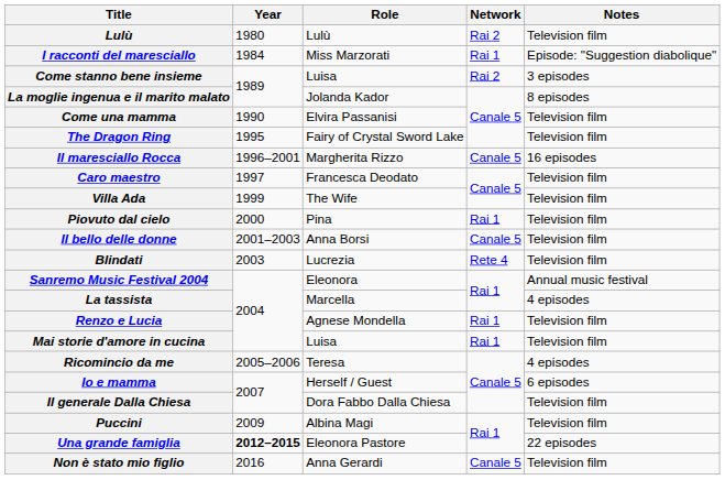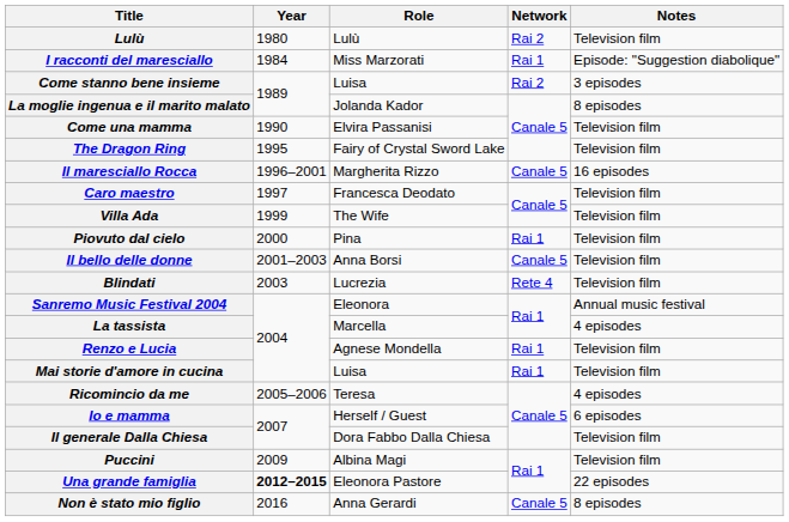 <table class="wikitable plainrowheaders sortable">
 <tr>
 <th scope="col">Title</th>
 <th scope="col">Year</th>
 <th scope="col">Role</th>
 <th scope="col">Network</th>
 <th scope="col" class="unsortable">Notes</th>
 </tr>
 <tr>
 <th scope="row"><em>Lulù</em></th>
 <td>1980</td>
 <td>Lulù</td>
 <td><a href='#'>Rai 2</a></td>
 <td>Television film</td>
 </tr>
 <tr>
 <th scope="row"><em><a href='#'>I racconti del maresciallo</a></em></th>
 <td>1984</td>
 <td>Miss Marzorati</td>
 <td><a href='#'>Rai 1</a></td>
 <td>Episode: "Suggestion diabolique"</td>
 </tr>
 <tr>
 <th scope="row"><em>Come stanno bene insieme</em></th>
 <td rowspan="2">1989</td>
 <td>Luisa</td>
 <td><a href='#'>Rai 2</a></td>
 <td>3 episodes</td>
 </tr>
 <tr>
 <th scope="row"><em>La moglie ingenua e il marito malato</em></th>
 <td>Jolanda Kador</td>
 <td rowspan="3"><a href='#'>Canale 5</a></td>
 <td>8 episodes</td>
 </tr>
 <tr>
 <th scope="row"><em>Come una mamma</em></th>
 <td>1990</td>
 <td>Elvira Passanisi</td>
 <td>Television film</td>
 </tr>
 <tr>
 <th scope="row"><em><a href='#'>The Dragon Ring</a></em></th>
 <td>1995</td>
 <td>Fairy of Crystal Sword Lake</td>
 <td>Television film</td>
 </tr>
 <tr>
 <th scope="row"><em><a href='#'>Il maresciallo Rocca</a></em></th>
 <td>1996–2001</td>
 <td>Margherita Rizzo</td>
 <td><a href='#'>Canale 5</a></td>
 <td>16 episodes</td>
 </tr>
 <tr>
 <th scope="row"><em><a href='#'>Caro maestro</a></em></th>
 <td>1997</td>
 <td>Francesca Deodato</td>
 <td rowspan="2"><a href='#'>Canale 5</a></td>
 <td>Television film</td>
 </tr>
 <tr>
 <th scope="row"><em>Villa Ada</em></th>
 <td>1999</td>
 <td>The Wife</td>
 <td>Television film</td>
 </tr>
 <tr>
 <th scope="row"><em>Piovuto dal cielo</em></th>
 <td>2000</td>
 <td>Pina</td>
 <td><a href='#'>Rai 1</a></td>
 <td>Television film</td>
 </tr>
 <tr>
 <th scope="row"><em><a href='#'>Il bello delle donne</a></em></th>
 <td>2001–2003</td>
 <td>Anna Borsi</td>
 <td><a href='#'>Canale 5</a></td>
 <td>Television film</td>
 </tr>
 <tr>
 <th scope="row"><em>Blindati</em></th>
 <td>2003</td>
 <td>Lucrezia</td>
 <td><a href='#'>Rete 4</a></td>
 <td>Television film</td>
 </tr>
 <tr>
 <th scope="row"><em><a href='#'>Sanremo Music Festival 2004</a></em></th>
 <td rowspan="4">2004</td>
 <td>Eleonora</td>
 <td rowspan="2"><a href='#'>Rai 1</a></td>
 <td>Annual music festival</td>
 </tr>
 <tr>
 <th scope="row"><em>La tassista</em></th>
 <td>Marcella</td>
 <td>4 episodes</td>
 </tr>
 <tr>
 <th scope="row"><em><a href='#'>Renzo e Lucia</a></em></th>
 <td>Agnese Mondella</td>
 <td><a href='#'>Rai 1</a></td>
 <td>Television film</td>
 </tr>
 <tr>
 <th scope="row"><em>Mai storie d'amore in cucina</em></th>
 <td>Luisa</td>
 <td><a href='#'>Rai 1</a></td>
 <td>Television film</td>
 </tr>
 <tr>
 <th scope="row"><em>Ricomincio da me</em></th>
 <td>2005–2006</td>
 <td>Teresa</td>
 <td rowspan="3"><a href='#'>Canale 5</a></td>
 <td>4 episodes</td>
 </tr>
 <tr>
 <th scope="row"><em><a href='#'>Io e mamma</a></em></th>
 <td rowspan="2">2007</td>
 <td>Herself / Guest</td>
 <td>6 episodes</td>
 </tr>
 <tr>
 <th scope="row"><em>Il generale Dalla Chiesa</em></th>
 <td>Dora Fabbo Dalla Chiesa</td>
 <td>Television film</td>
 </tr>
 <tr>
 <th scope="row"><em>Puccini</em></th>
 <td>2009</td>
 <td>Albina Magi</td>
 <td rowspan="2"><a href='#'>Rai 1</a></td>
 <td>Television film</td>
 </tr>
 <tr>
 <th scope="row"><em><a href='#'>Una grande famiglia</a></em></th>
 <td><strong>2012–2015</strong></td>
 <td>Eleonora Pastore</td>
 <td>22 episodes</td>
 </tr>
 <tr>
 <th scope="row"><em>Non è stato mio figlio</em></th>
 <td>2016</td>
 <td>Anna Gerardi</td>
 <td><a href='#'>Canale 5</a></td>
-<td>Television film</td>
+<td>8 episodes</td>
 </tr>
 </table>
